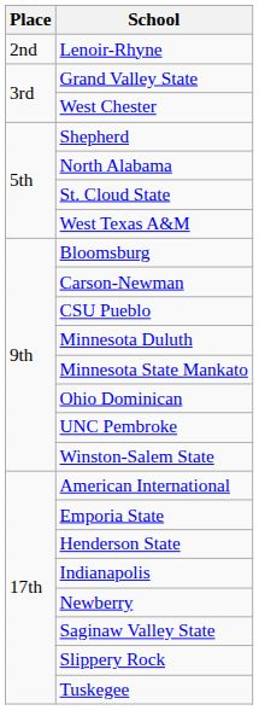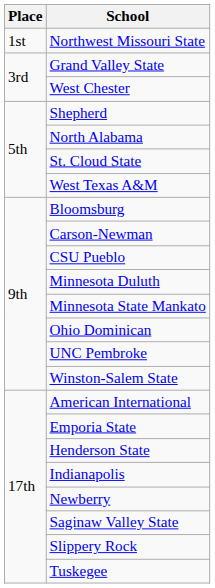 <table class="wikitable">
 <tr>
 <th>Place</th>
 <th>School</th>
 </tr>
 <tr>
-<td>2nd</td>
-<td><a href='#'>Lenoir-Rhyne</a></td>
+<td>1st</td>
+<td><a href='#'>Northwest Missouri State</a></td>
 </tr>
 <tr>
 <td rowspan=2>3rd</td>
 <td><a href='#'>Grand Valley State</a></td>
 </tr>
 <tr>
 <td><a href='#'>West Chester</a></td>
 </tr>
 <tr>
 <td rowspan=4>5th</td>
 <td><a href='#'>Shepherd</a></td>
 </tr>
 <tr>
 <td><a href='#'>North Alabama</a></td>
 </tr>
 <tr>
 <td><a href='#'>St. Cloud State</a></td>
 </tr>
 <tr>
 <td><a href='#'>West Texas A&M</a></td>
 </tr>
 <tr>
 <td rowspan=8>9th</td>
 <td><a href='#'>Bloomsburg</a></td>
 </tr>
 <tr>
 <td><a href='#'>Carson-Newman</a></td>
 </tr>
 <tr>
 <td><a href='#'>CSU Pueblo</a></td>
 </tr>
 <tr>
 <td><a href='#'>Minnesota Duluth</a></td>
 </tr>
 <tr>
 <td><a href='#'>Minnesota State Mankato</a></td>
 </tr>
 <tr>
 <td><a href='#'>Ohio Dominican</a></td>
 </tr>
 <tr>
 <td><a href='#'>UNC Pembroke</a></td>
 </tr>
 <tr>
 <td><a href='#'>Winston-Salem State</a></td>
 </tr>
 <tr>
 <td rowspan=8>17th</td>
 <td><a href='#'>American International</a></td>
 </tr>
 <tr>
 <td><a href='#'>Emporia State</a></td>
 </tr>
 <tr>
 <td><a href='#'>Henderson State</a></td>
 </tr>
 <tr>
 <td><a href='#'>Indianapolis</a></td>
 </tr>
 <tr>
 <td><a href='#'>Newberry</a></td>
 </tr>
 <tr>
 <td><a href='#'>Saginaw Valley State</a></td>
 </tr>
 <tr>
 <td><a href='#'>Slippery Rock</a></td>
 </tr>
 <tr>
 <td><a href='#'>Tuskegee</a></td>
 </tr>
 </table>
